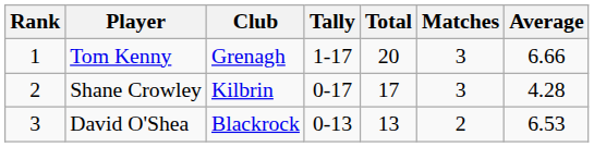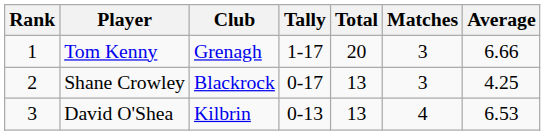 <table class="wikitable">
 <tr>
 <th>Rank</th>
 <th>Player</th>
 <th>Club</th>
 <th>Tally</th>
 <th>Total</th>
 <th>Matches</th>
 <th>Average</th>
 </tr>
 <tr>
 <td rowspan=1 align=center>1</td>
 <td><a href='#'>Tom Kenny</a></td>
 <td><a href='#'>Grenagh</a></td>
 <td align=center>1-17</td>
 <td align=center>20</td>
 <td align=center>3</td>
 <td align=center>6.66</td>
 </tr>
 <tr>
 <td rowspan=1 align=center>2</td>
 <td>Shane Crowley</td>
-<td><a href='#'>Kilbrin</a></td>
+<td><a href='#'>Blackrock</a></td>
 <td align=center>0-17</td>
-<td align=center>17</td>
+<td align=center>13</td>
 <td align=center>3</td>
-<td align=center>4.28</td>
+<td align=center>4.25</td>
 </tr>
 <tr>
 <td rowspan=1 align=center>3</td>
 <td>David O'Shea</td>
-<td><a href='#'>Blackrock</a></td>
+<td><a href='#'>Kilbrin</a></td>
 <td align=center>0-13</td>
 <td align=center>13</td>
-<td align=center>2</td>
+<td align=center>4</td>
 <td align=center>6.53</td>
 </tr>
 </table>
